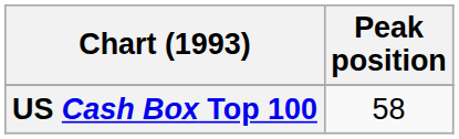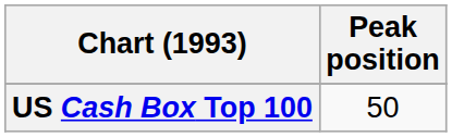 <table class="wikitable sortable plainrowheaders" style="text-align:center">
 <tr>
 <th>Chart (1993)</th>
 <th>Peak<br>position</th>
 </tr>
 <tr>
 </tr>
 <tr>
 </tr>
 <tr>
 <th scope="row">US <a href='#'><em>Cash Box</em> Top 100</a></th>
-<td style="text-align:center;">58</td>
+<td style="text-align:center;">50</td>
 </tr>
 </table>
